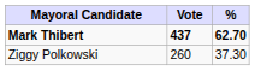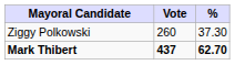 <table class="wikitable">
 <tr>
 <th style="background:#ddf; width:200px;">Mayoral Candidate</th>
 <th style="background:#ddf; width:50px;">Vote</th>
 <th style="background:#ddf; width:30px;">%</th>
 </tr>
 <tr>
+<td>Ziggy Polkowski</td>
+<td>260</td>
+<td>37.30</td>
+</tr>
+<tr>
 <td><strong>Mark Thibert</strong></td>
 <td><strong>437</strong></td>
 <td><strong>62.70</strong></td>
 </tr>
-<tr>
-<td>Ziggy Polkowski</td>
-<td>260</td>
-<td>37.30</td>
-</tr>
 </table>
